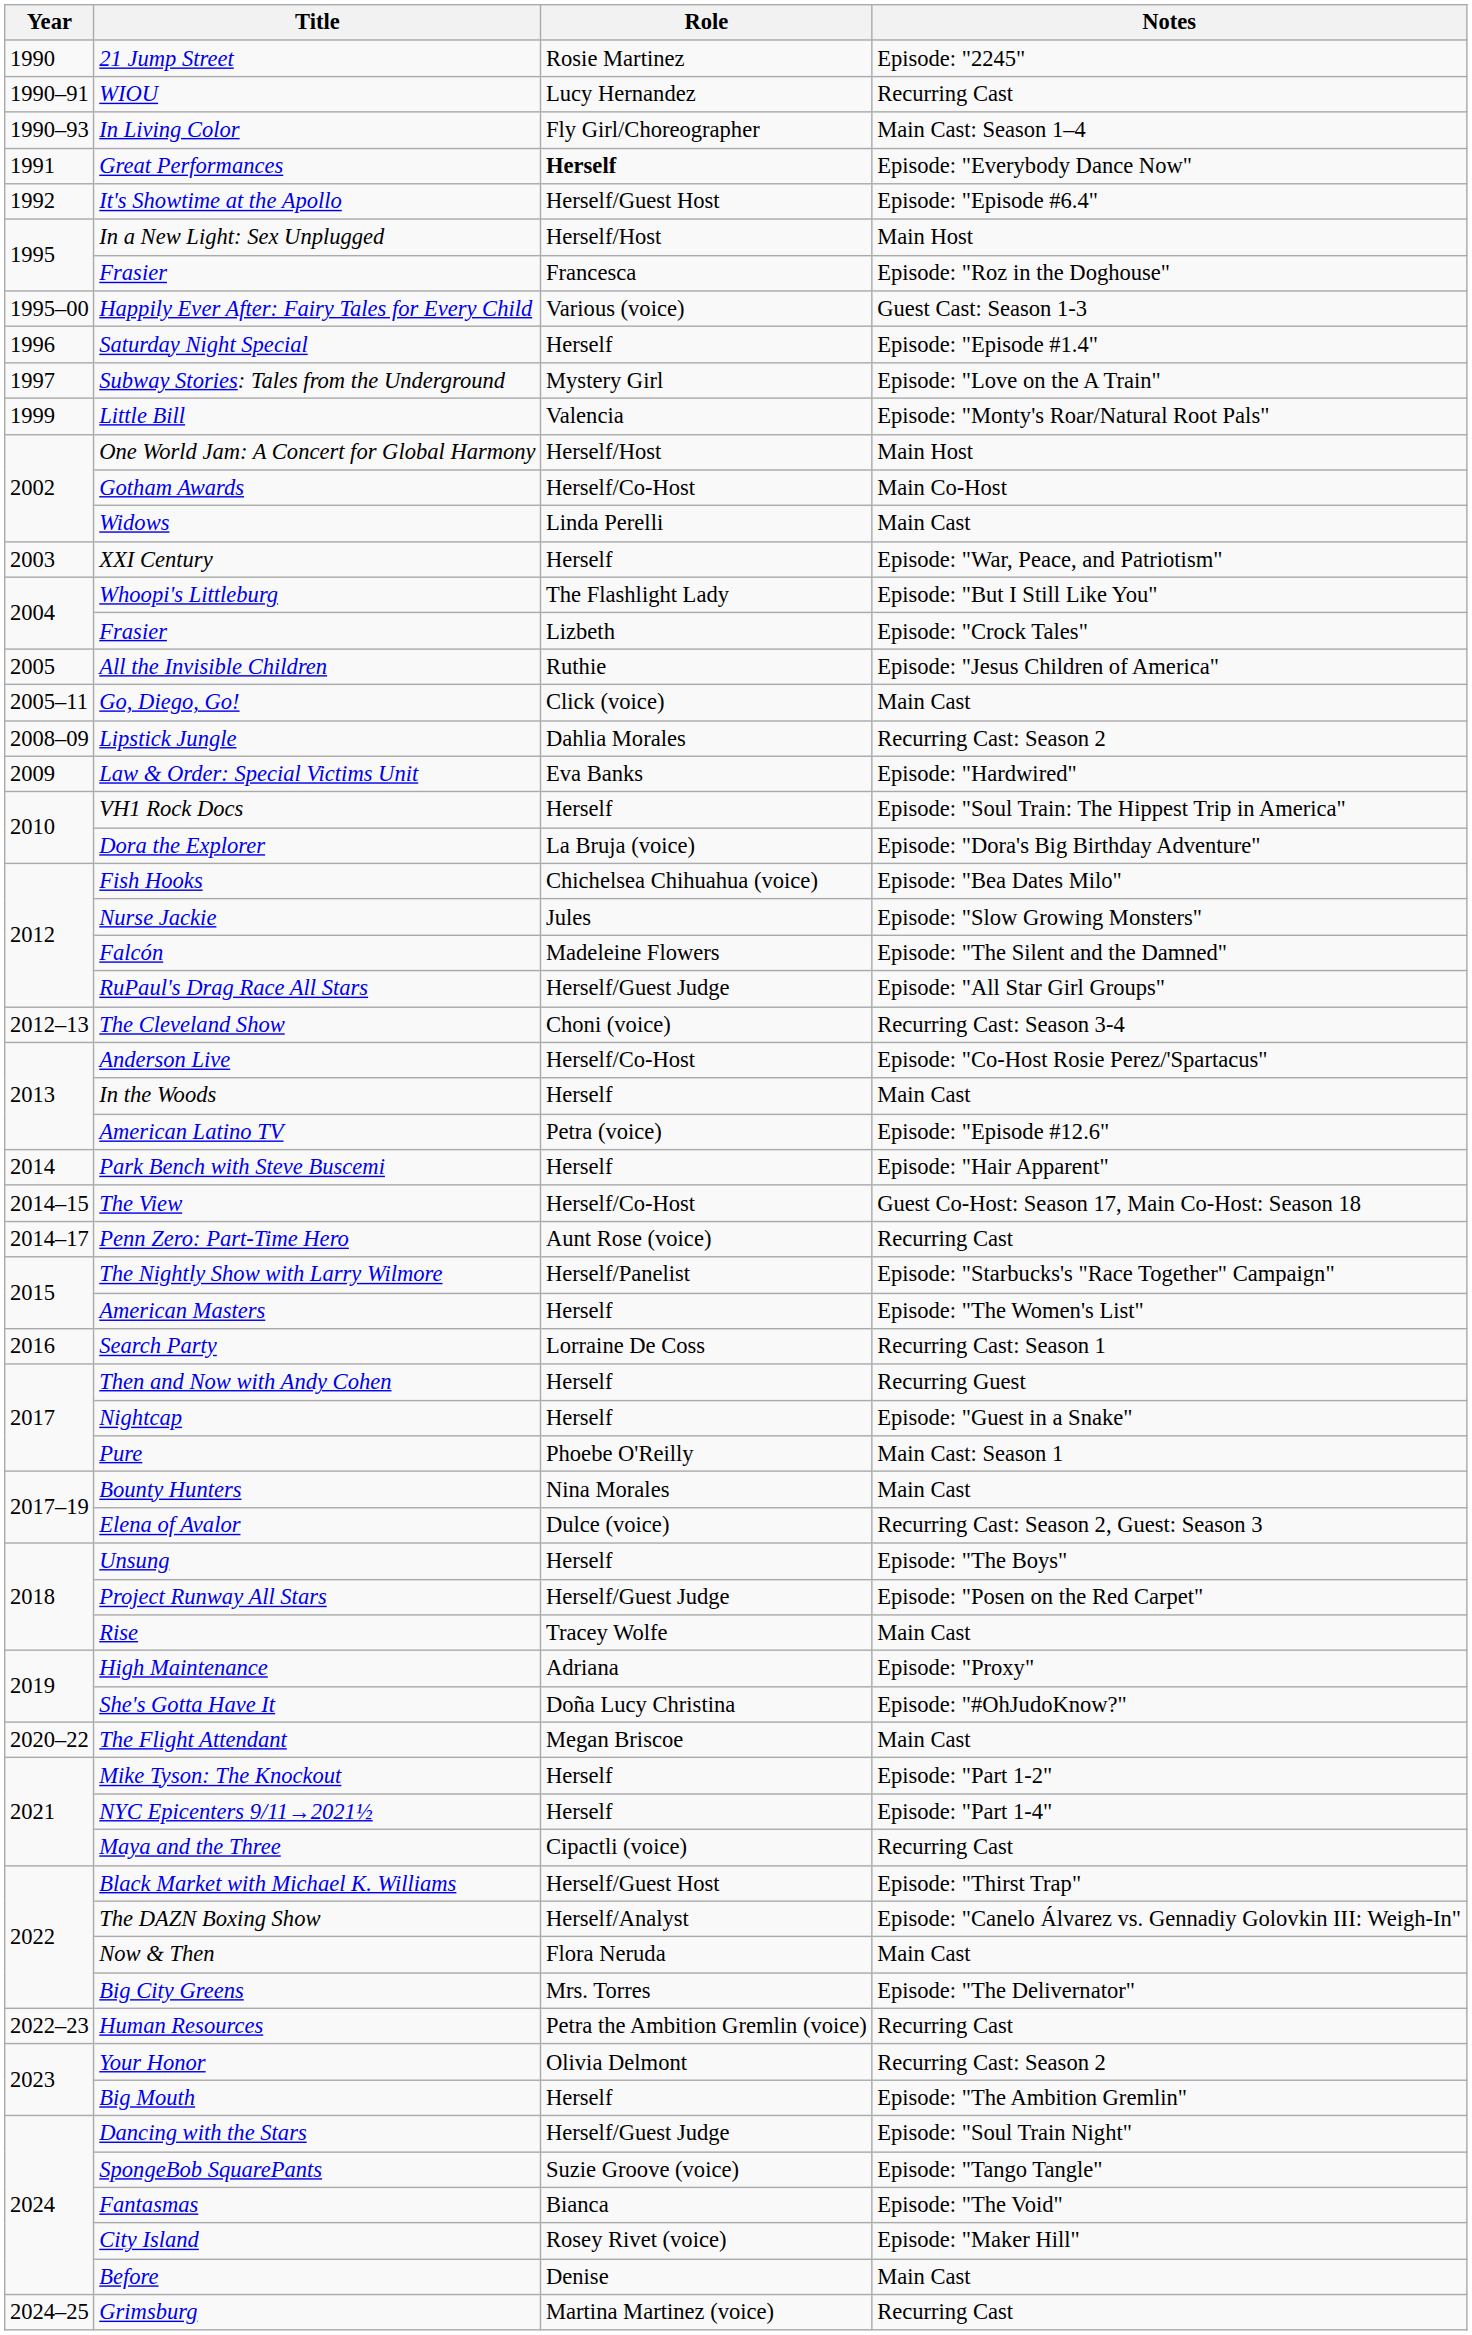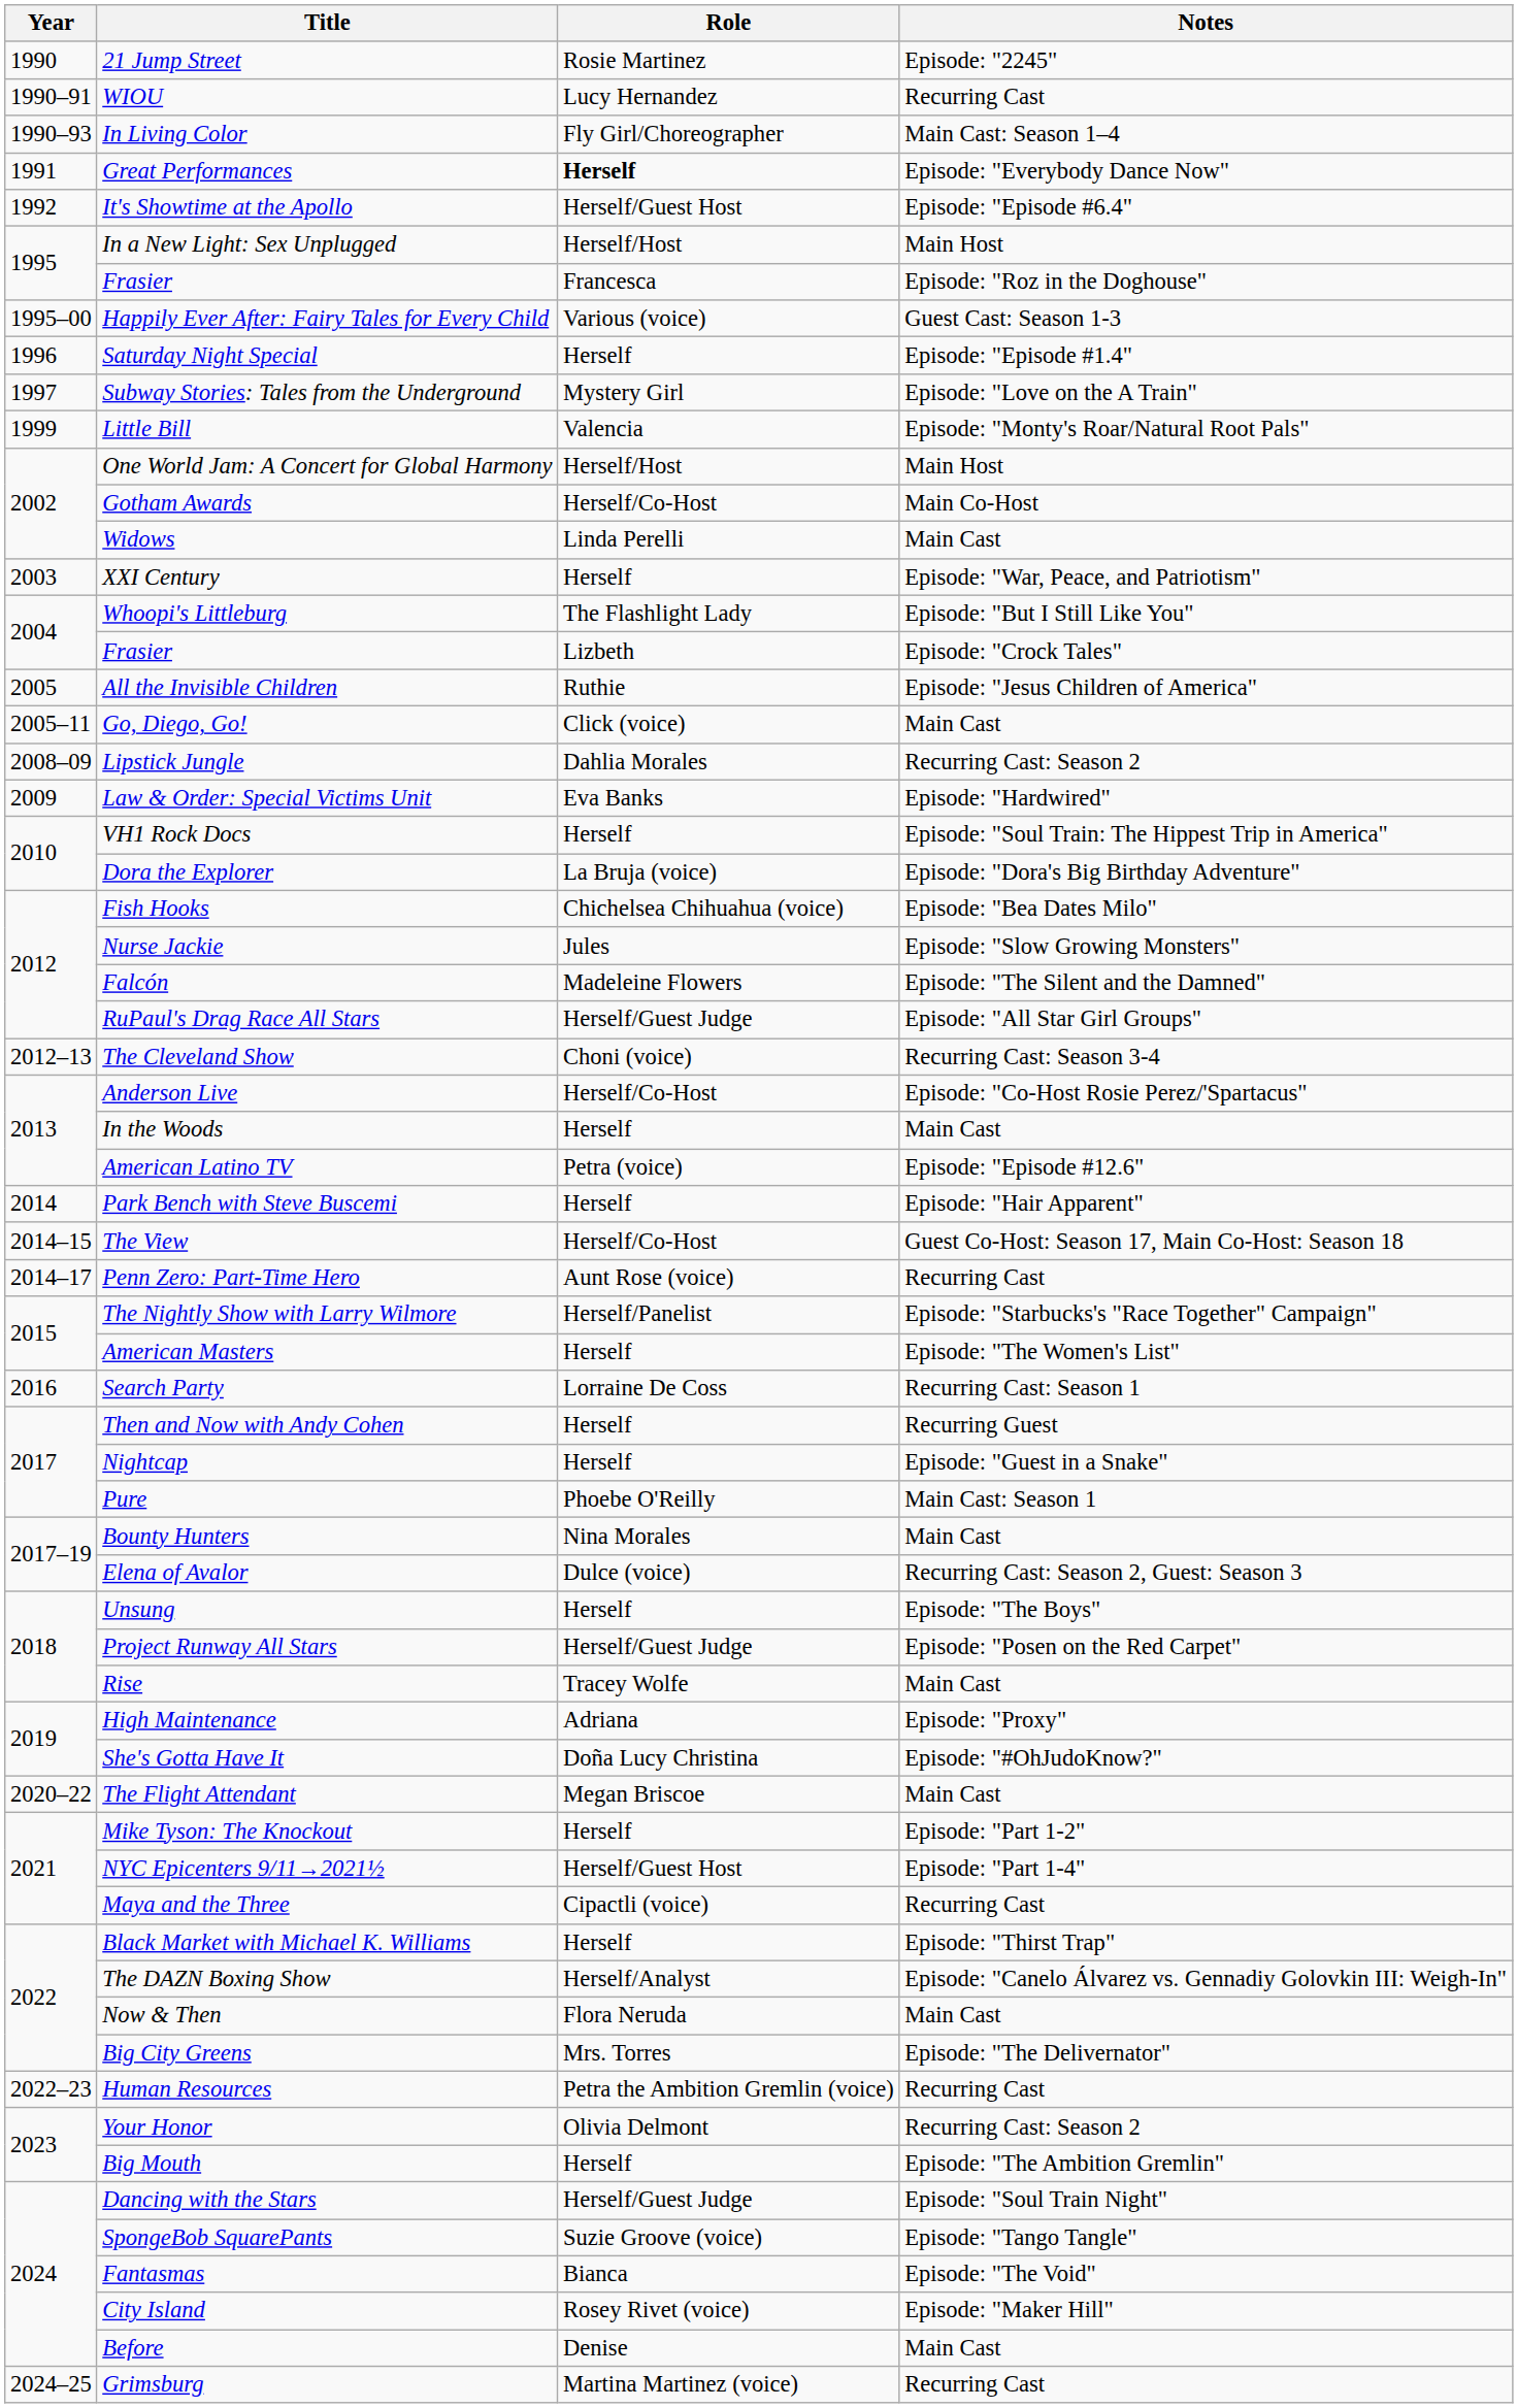 <table class="wikitable plainrowheaders sortable" style="margin-right: 0;">
 <tr>
 <th>Year</th>
 <th>Title</th>
 <th>Role</th>
 <th>Notes</th>
 </tr>
 <tr>
 <td>1990</td>
 <td><em><a href='#'>21 Jump Street</a></em></td>
 <td>Rosie Martinez</td>
 <td>Episode: "2245"</td>
 </tr>
 <tr>
 <td>1990–91</td>
 <td><em><a href='#'>WIOU</a></em></td>
 <td>Lucy Hernandez</td>
 <td>Recurring Cast</td>
 </tr>
 <tr>
 <td>1990–93</td>
 <td><em><a href='#'>In Living Color</a></em></td>
 <td>Fly Girl/Choreographer</td>
 <td>Main Cast: Season 1–4</td>
 </tr>
 <tr>
 <td>1991</td>
 <td><em><a href='#'>Great Performances</a></em></td>
 <td><strong>Herself</strong></td>
 <td>Episode: "Everybody Dance Now"</td>
 </tr>
 <tr>
 <td>1992</td>
 <td><em><a href='#'>It's Showtime at the Apollo</a></em></td>
 <td>Herself/Guest Host</td>
 <td>Episode: "Episode #6.4"</td>
 </tr>
 <tr>
 <td rowspan=2>1995</td>
 <td><em>In a New Light: Sex Unplugged</em></td>
 <td>Herself/Host</td>
 <td>Main Host</td>
 </tr>
 <tr>
 <td><em><a href='#'>Frasier</a></em></td>
 <td>Francesca</td>
 <td>Episode: "Roz in the Doghouse"</td>
 </tr>
 <tr>
 <td>1995–00</td>
 <td><em><a href='#'>Happily Ever After: Fairy Tales for Every Child</a></em></td>
 <td>Various (voice)</td>
 <td>Guest Cast: Season 1-3</td>
 </tr>
 <tr>
 <td>1996</td>
 <td><em><a href='#'>Saturday Night Special</a></em></td>
 <td>Herself</td>
 <td>Episode: "Episode #1.4"</td>
 </tr>
 <tr>
 <td>1997</td>
 <td><em><a href='#'>Subway Stories</a>: Tales from the Underground</em></td>
 <td>Mystery Girl</td>
 <td>Episode: "Love on the A Train"</td>
 </tr>
 <tr>
 <td>1999</td>
 <td><em><a href='#'>Little Bill</a></em></td>
 <td>Valencia</td>
 <td>Episode: "Monty's Roar/Natural Root Pals"</td>
 </tr>
 <tr>
 <td rowspan=3>2002</td>
 <td><em>One World Jam: A Concert for Global Harmony</em></td>
 <td>Herself/Host</td>
 <td>Main Host</td>
 </tr>
 <tr>
 <td><em><a href='#'>Gotham Awards</a></em></td>
 <td>Herself/Co-Host</td>
 <td>Main Co-Host</td>
 </tr>
 <tr>
 <td><em><a href='#'>Widows</a></em></td>
 <td>Linda Perelli</td>
 <td>Main Cast</td>
 </tr>
 <tr>
 <td>2003</td>
 <td><em>XXI Century</em></td>
 <td>Herself</td>
 <td>Episode: "War, Peace, and Patriotism"</td>
 </tr>
 <tr>
 <td rowspan=2>2004</td>
 <td><em><a href='#'>Whoopi's Littleburg</a></em></td>
 <td>The Flashlight Lady</td>
 <td>Episode: "But I Still Like You"</td>
 </tr>
 <tr>
 <td><em><a href='#'>Frasier</a></em></td>
 <td>Lizbeth</td>
 <td>Episode: "Crock Tales"</td>
 </tr>
 <tr>
 <td>2005</td>
 <td><em><a href='#'>All the Invisible Children</a></em></td>
 <td>Ruthie</td>
 <td>Episode: "Jesus Children of America"</td>
 </tr>
 <tr>
 <td>2005–11</td>
 <td><em><a href='#'>Go, Diego, Go!</a></em></td>
 <td>Click (voice)</td>
 <td>Main Cast</td>
 </tr>
 <tr>
 <td>2008–09</td>
 <td><em><a href='#'>Lipstick Jungle</a></em></td>
 <td>Dahlia Morales</td>
 <td>Recurring Cast: Season 2</td>
 </tr>
 <tr>
 <td>2009</td>
 <td><em><a href='#'>Law & Order: Special Victims Unit</a></em></td>
 <td>Eva Banks</td>
 <td>Episode: "Hardwired"</td>
 </tr>
 <tr>
 <td rowspan=2>2010</td>
 <td><em>VH1 Rock Docs</em></td>
 <td>Herself</td>
 <td>Episode: "Soul Train: The Hippest Trip in America"</td>
 </tr>
 <tr>
 <td><em><a href='#'>Dora the Explorer</a></em></td>
 <td>La Bruja (voice)</td>
 <td>Episode: "Dora's Big Birthday Adventure"</td>
 </tr>
 <tr>
 <td rowspan=4>2012</td>
 <td><em><a href='#'>Fish Hooks</a></em></td>
 <td>Chichelsea Chihuahua (voice)</td>
 <td>Episode: "Bea Dates Milo"</td>
 </tr>
 <tr>
 <td><em><a href='#'>Nurse Jackie</a></em></td>
 <td>Jules</td>
 <td>Episode: "Slow Growing Monsters"</td>
 </tr>
 <tr>
 <td><em><a href='#'>Falcón</a></em></td>
 <td>Madeleine Flowers</td>
 <td>Episode: "The Silent and the Damned"</td>
 </tr>
 <tr>
 <td><em><a href='#'>RuPaul's Drag Race All Stars</a></em></td>
 <td>Herself/Guest Judge</td>
 <td>Episode: "All Star Girl Groups"</td>
 </tr>
 <tr>
 <td>2012–13</td>
 <td><em><a href='#'>The Cleveland Show</a></em></td>
 <td>Choni (voice)</td>
 <td>Recurring Cast: Season 3-4</td>
 </tr>
 <tr>
 <td rowspan=3>2013</td>
 <td><em><a href='#'>Anderson Live</a></em></td>
 <td>Herself/Co-Host</td>
 <td>Episode: "Co-Host Rosie Perez/'Spartacus"</td>
 </tr>
 <tr>
 <td><em>In the Woods</em></td>
 <td>Herself</td>
 <td>Main Cast</td>
 </tr>
 <tr>
 <td><em><a href='#'>American Latino TV</a></em></td>
 <td>Petra (voice)</td>
 <td>Episode: "Episode #12.6"</td>
 </tr>
 <tr>
 <td>2014</td>
 <td><em><a href='#'>Park Bench with Steve Buscemi</a></em></td>
 <td>Herself</td>
 <td>Episode: "Hair Apparent"</td>
 </tr>
 <tr>
 <td>2014–15</td>
 <td><em><a href='#'>The View</a></em></td>
 <td>Herself/Co-Host</td>
 <td>Guest Co-Host: Season 17, Main Co-Host: Season 18</td>
 </tr>
 <tr>
 <td>2014–17</td>
 <td><em><a href='#'>Penn Zero: Part-Time Hero</a></em></td>
 <td>Aunt Rose (voice)</td>
 <td>Recurring Cast</td>
 </tr>
 <tr>
 <td rowspan=2>2015</td>
 <td><em><a href='#'>The Nightly Show with Larry Wilmore</a></em></td>
 <td>Herself/Panelist</td>
 <td>Episode: "Starbucks's "Race Together" Campaign"</td>
 </tr>
 <tr>
 <td><em><a href='#'>American Masters</a></em></td>
 <td>Herself</td>
 <td>Episode: "The Women's List"</td>
 </tr>
 <tr>
 <td>2016</td>
 <td><em><a href='#'>Search Party</a></em></td>
 <td>Lorraine De Coss</td>
 <td>Recurring Cast: Season 1</td>
 </tr>
 <tr>
 <td rowspan=3>2017</td>
 <td><em><a href='#'>Then and Now with Andy Cohen</a></em></td>
 <td>Herself</td>
 <td>Recurring Guest</td>
 </tr>
 <tr>
 <td><em><a href='#'>Nightcap</a></em></td>
 <td>Herself</td>
 <td>Episode: "Guest in a Snake"</td>
 </tr>
 <tr>
 <td><em><a href='#'>Pure</a></em></td>
 <td>Phoebe O'Reilly</td>
 <td>Main Cast: Season 1</td>
 </tr>
 <tr>
 <td rowspan=2>2017–19</td>
 <td><em><a href='#'>Bounty Hunters</a></em></td>
 <td>Nina Morales</td>
 <td>Main Cast</td>
 </tr>
 <tr>
 <td><em><a href='#'>Elena of Avalor</a></em></td>
 <td>Dulce (voice)</td>
 <td>Recurring Cast: Season 2, Guest: Season 3</td>
 </tr>
 <tr>
 <td rowspan=3>2018</td>
 <td><em><a href='#'>Unsung</a></em></td>
 <td>Herself</td>
 <td>Episode: "The Boys"</td>
 </tr>
 <tr>
 <td><em><a href='#'>Project Runway All Stars</a></em></td>
 <td>Herself/Guest Judge</td>
 <td>Episode: "Posen on the Red Carpet"</td>
 </tr>
 <tr>
 <td><em><a href='#'>Rise</a></em></td>
 <td>Tracey Wolfe</td>
 <td>Main Cast</td>
 </tr>
 <tr>
 <td rowspan=2>2019</td>
 <td><em><a href='#'>High Maintenance</a></em></td>
 <td>Adriana</td>
 <td>Episode: "Proxy"</td>
 </tr>
 <tr>
 <td><em><a href='#'>She's Gotta Have It</a></em></td>
 <td>Doña Lucy Christina</td>
 <td>Episode: "#OhJudoKnow?"</td>
 </tr>
 <tr>
 <td>2020–22</td>
 <td><em><a href='#'>The Flight Attendant</a></em></td>
 <td>Megan Briscoe</td>
 <td>Main Cast</td>
 </tr>
 <tr>
 <td rowspan=3>2021</td>
 <td><em><a href='#'>Mike Tyson: The Knockout</a></em></td>
 <td>Herself</td>
 <td>Episode: "Part 1-2"</td>
 </tr>
 <tr>
 <td><em><a href='#'>NYC Epicenters 9/11→2021½</a></em></td>
-<td>Herself</td>
+<td>Herself/Guest Host</td>
 <td>Episode: "Part 1-4"</td>
 </tr>
 <tr>
 <td><em><a href='#'>Maya and the Three</a></em></td>
 <td>Cipactli (voice)</td>
 <td>Recurring Cast</td>
 </tr>
 <tr>
 <td rowspan=4>2022</td>
 <td><em><a href='#'>Black Market with Michael K. Williams</a></em></td>
-<td>Herself/Guest Host</td>
+<td>Herself</td>
 <td>Episode: "Thirst Trap"</td>
 </tr>
 <tr>
 <td><em>The DAZN Boxing Show</em></td>
 <td>Herself/Analyst</td>
 <td>Episode: "Canelo Álvarez vs. Gennadiy Golovkin III: Weigh-In"</td>
 </tr>
 <tr>
 <td><em>Now & Then</em></td>
 <td>Flora Neruda</td>
 <td>Main Cast</td>
 </tr>
 <tr>
 <td><em><a href='#'>Big City Greens</a></em></td>
 <td>Mrs. Torres</td>
 <td>Episode: "The Delivernator"</td>
 </tr>
 <tr>
 <td>2022–23</td>
 <td><em><a href='#'>Human Resources</a></em></td>
 <td>Petra the Ambition Gremlin (voice)</td>
 <td>Recurring Cast</td>
 </tr>
 <tr>
 <td rowspan="2">2023</td>
 <td><em><a href='#'>Your Honor</a></em></td>
 <td>Olivia Delmont</td>
 <td>Recurring Cast: Season 2</td>
 </tr>
 <tr>
 <td><em><a href='#'>Big Mouth</a></em></td>
 <td>Herself</td>
 <td>Episode: "The Ambition Gremlin"</td>
 </tr>
 <tr>
 <td rowspan="5">2024</td>
 <td><em><a href='#'>Dancing with the Stars</a></em></td>
 <td>Herself/Guest Judge</td>
 <td>Episode: "Soul Train Night"</td>
 </tr>
 <tr>
 <td><em><a href='#'>SpongeBob SquarePants</a></em></td>
 <td>Suzie Groove (voice)</td>
 <td>Episode: "Tango Tangle"</td>
 </tr>
 <tr>
 <td><em><a href='#'>Fantasmas</a></em></td>
 <td>Bianca</td>
 <td>Episode: "The Void"</td>
 </tr>
 <tr>
 <td><em><a href='#'>City Island</a></em></td>
 <td>Rosey Rivet (voice)</td>
 <td>Episode: "Maker Hill"</td>
 </tr>
 <tr>
 <td><em><a href='#'>Before</a></em></td>
 <td>Denise</td>
 <td>Main Cast</td>
 </tr>
 <tr>
 <td>2024–25</td>
 <td><em><a href='#'>Grimsburg</a></em></td>
 <td>Martina Martinez (voice)</td>
 <td>Recurring Cast</td>
 </tr>
 </table>
